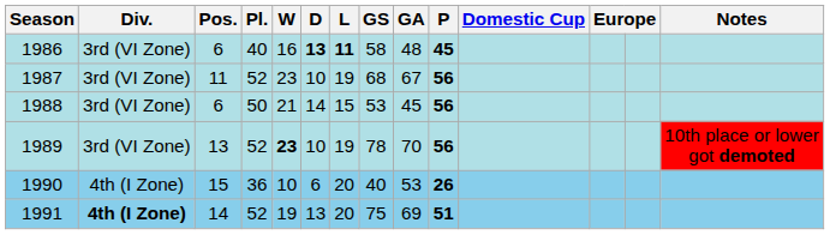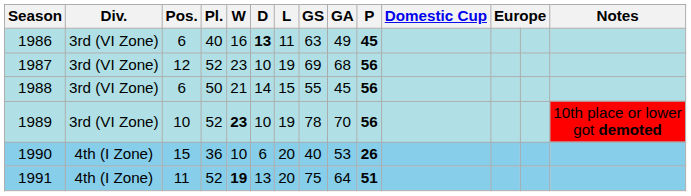 <table class="wikitable">
 <tr>
 <th>Season</th>
 <th>Div.</th>
 <th>Pos.</th>
 <th>Pl.</th>
 <th>W</th>
 <th>D</th>
 <th>L</th>
 <th>GS</th>
 <th>GA</th>
 <th>P</th>
 <th><a href='#'>Domestic Cup</a></th>
 <th colspan=2>Europe</th>
 <th>Notes</th>
 </tr>
 <tr bgcolor=PowderBlue>
 <td align=center>1986</td>
 <td align=center>3rd (VI Zone)</td>
 <td align=center>6</td>
 <td align=center>40</td>
 <td align=center>16</td>
 <td align=center><strong>13</strong></td>
-<td align=center><strong>11</strong></td>
-<td align=center>58</td>
-<td align=center>48</td>
+<td align=center>11</td>
+<td align=center>63</td>
+<td align=center>49</td>
 <td align=center><strong>45</strong></td>
 <td align=center></td>
 <td align=center></td>
 <td align=center></td>
 <td align=center></td>
 </tr>
 <tr bgcolor=PowderBlue>
 <td align=center>1987</td>
 <td align=center>3rd (VI Zone)</td>
-<td align=center>11</td>
+<td align=center>12</td>
 <td align=center>52</td>
 <td align=center>23</td>
 <td align=center>10</td>
 <td align=center>19</td>
+<td align=center>69</td>
 <td align=center>68</td>
-<td align=center>67</td>
 <td align=center><strong>56</strong></td>
 <td align=center></td>
 <td align=center></td>
 <td align=center></td>
 <td align=center></td>
 </tr>
 <tr bgcolor=PowderBlue>
 <td align=center>1988</td>
 <td align=center>3rd (VI Zone)</td>
 <td align=center>6</td>
 <td align=center>50</td>
 <td align=center>21</td>
 <td align=center>14</td>
 <td align=center>15</td>
-<td align=center>53</td>
+<td align=center>55</td>
 <td align=center>45</td>
 <td align=center><strong>56</strong></td>
 <td align=center></td>
 <td align=center></td>
 <td align=center></td>
 <td align=center></td>
 </tr>
 <tr bgcolor=PowderBlue>
 <td align=center>1989</td>
 <td align=center>3rd (VI Zone)</td>
-<td align=center>13</td>
+<td align=center>10</td>
 <td align=center>52</td>
 <td align=center><strong>23</strong></td>
 <td align=center>10</td>
 <td align=center>19</td>
 <td align=center>78</td>
 <td align=center>70</td>
 <td align=center><strong>56</strong></td>
 <td align=center></td>
 <td align=center></td>
 <td align=center></td>
 <td align=center bgcolor=red>10th place or lower<br> got <strong>demoted</strong></td>
 </tr>
 <tr bgcolor=SkyBlue>
 <td align=center>1990</td>
 <td align=center>4th (I Zone)</td>
 <td align=center>15</td>
 <td align=center>36</td>
 <td align=center>10</td>
 <td align=center>6</td>
 <td align=center>20</td>
 <td align=center>40</td>
 <td align=center>53</td>
 <td align=center><strong>26</strong></td>
 <td align=center></td>
 <td align=center></td>
 <td align=center></td>
 <td align=center></td>
 </tr>
 <tr bgcolor=SkyBlue>
 <td align=center>1991</td>
-<td align=center><strong>4th (I Zone)</strong></td>
-<td align=center>14</td>
+<td align=center>4th (I Zone)</td>
+<td align=center>11</td>
 <td align=center>52</td>
-<td align=center>19</td>
+<td align=center><strong>19</strong></td>
 <td align=center>13</td>
 <td align=center>20</td>
 <td align=center>75</td>
-<td align=center>69</td>
+<td align=center>64</td>
 <td align=center><strong>51</strong></td>
 <td align=center></td>
 <td align=center></td>
 <td align=center></td>
 <td align=center></td>
 </tr>
 </table>
